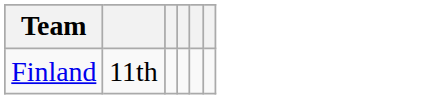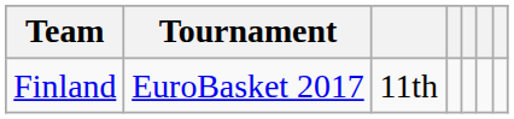 <table class="wikitable" style=" text-align:center;">
 <tr>
 <th>Team</th>
+<th>Tournament</th>
 <th></th>
 <th></th>
 <th></th>
 <th></th>
 <th></th>
 </tr>
 <tr>
 <td><a href='#'>Finland</a></td>
+<td><a href='#'>EuroBasket 2017</a></td>
 <td>11th</td>
 <td></td>
 <td></td>
 <td></td>
 <td></td>
 </tr>
 </table>
